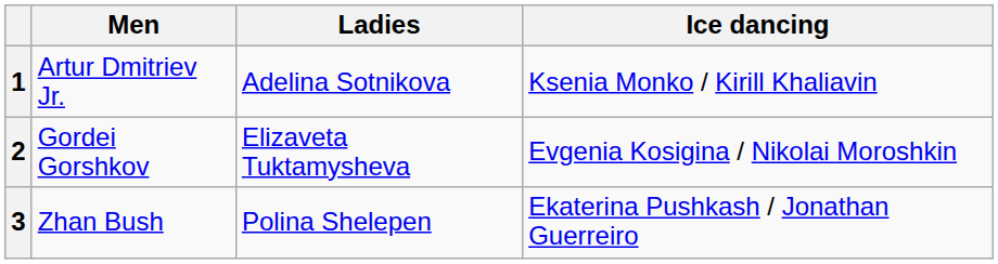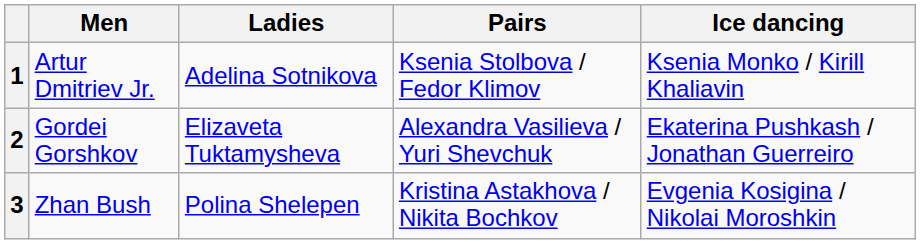 <table class="wikitable">
 <tr>
 <th></th>
 <th>Men</th>
 <th>Ladies</th>
+<th>Pairs</th>
 <th>Ice dancing</th>
 </tr>
 <tr>
 <th>1</th>
 <td><a href='#'>Artur Dmitriev Jr.</a></td>
 <td><a href='#'>Adelina Sotnikova</a></td>
+<td><a href='#'>Ksenia Stolbova</a> / <a href='#'>Fedor Klimov</a></td>
 <td><a href='#'>Ksenia Monko</a> / <a href='#'>Kirill Khaliavin</a></td>
 </tr>
 <tr>
 <th>2</th>
 <td><a href='#'>Gordei Gorshkov</a></td>
 <td><a href='#'>Elizaveta Tuktamysheva</a></td>
-<td><a href='#'>Evgenia Kosigina</a> / <a href='#'>Nikolai Moroshkin</a></td>
+<td><a href='#'>Alexandra Vasilieva</a> / <a href='#'>Yuri Shevchuk</a></td>
+<td><a href='#'>Ekaterina Pushkash</a> / <a href='#'>Jonathan Guerreiro</a></td>
 </tr>
 <tr>
 <th>3</th>
 <td><a href='#'>Zhan Bush</a></td>
 <td><a href='#'>Polina Shelepen</a></td>
-<td><a href='#'>Ekaterina Pushkash</a> / <a href='#'>Jonathan Guerreiro</a></td>
+<td><a href='#'>Kristina Astakhova</a> / <a href='#'>Nikita Bochkov</a></td>
+<td><a href='#'>Evgenia Kosigina</a> / <a href='#'>Nikolai Moroshkin</a></td>
 </tr>
 </table>
